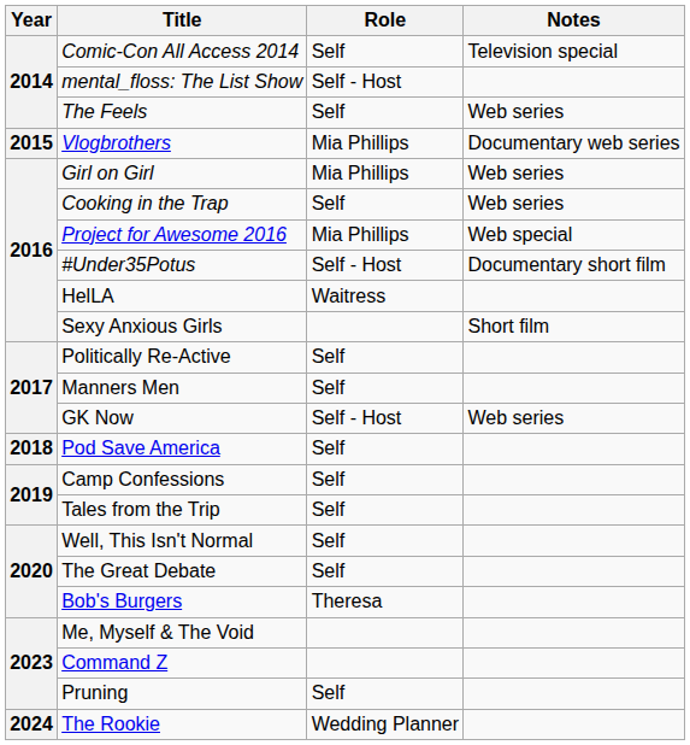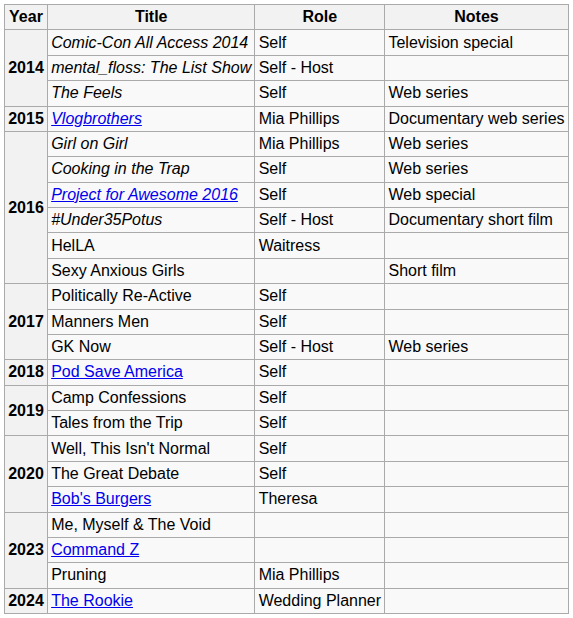 <table class="wikitable plainrowheaders sortable">
 <tr>
 <th scope="col">Year</th>
 <th scope="col">Title</th>
 <th scope="col">Role</th>
 <th class="unsortable">Notes</th>
 </tr>
 <tr>
 <th scope="row" rowspan="3">2014</th>
 <td><em>Comic-Con All Access 2014</em></td>
 <td>Self</td>
 <td>Television special</td>
 </tr>
 <tr>
 <td><em>mental_floss: The List Show</em></td>
 <td>Self - Host</td>
 <td></td>
 </tr>
 <tr>
 <td><em>The Feels</em></td>
 <td>Self</td>
 <td>Web series</td>
 </tr>
 <tr>
 <th scope="row">2015</th>
 <td><em><a href='#'>Vlogbrothers</a></em></td>
 <td>Mia Phillips</td>
 <td>Documentary web series</td>
 </tr>
 <tr>
 <th scope="row" rowspan="6">2016</th>
 <td><em>Girl on Girl</em></td>
 <td>Mia Phillips</td>
 <td>Web series</td>
 </tr>
 <tr>
 <td><em>Cooking in the Trap</em></td>
 <td>Self</td>
 <td>Web series</td>
 </tr>
 <tr>
 <td><em><a href='#'>Project for Awesome 2016</a></em></td>
-<td>Mia Phillips</td>
+<td>Self</td>
 <td>Web special</td>
 </tr>
 <tr>
 <td><em>#Under35Potus</td>
 <td>Self - Host</td>
 <td>Documentary short film</td>
 </tr>
 <tr>
 <td></em>HelLA<em></td>
 <td>Waitress</td>
 <td></td>
 </tr>
 <tr>
 <td></em>Sexy Anxious Girls<em></td>
 <td></td>
 <td>Short film</td>
 </tr>
 <tr>
 <th scope="row" rowspan="3">2017</th>
 <td></em>Politically Re-Active<em></td>
 <td>Self</td>
 <td></td>
 </tr>
 <tr>
 <td></em>Manners Men<em></td>
 <td>Self</td>
 <td></td>
 </tr>
 <tr>
 <td></em>GK Now<em></td>
 <td>Self - Host</td>
 <td>Web series</td>
 </tr>
 <tr>
 <th scope="row">2018</th>
 <td></em><a href='#'>Pod Save America</a><em></td>
 <td>Self</td>
 <td></td>
 </tr>
 <tr>
 <th scope="row" rowspan="2">2019</th>
 <td></em>Camp Confessions<em></td>
 <td>Self</td>
 <td></td>
 </tr>
 <tr>
 <td></em>Tales from the Trip<em></td>
 <td>Self</td>
 <td></td>
 </tr>
 <tr>
 <th scope="row" rowspan="3">2020</th>
 <td></em>Well, This Isn't Normal<em></td>
 <td>Self</td>
 <td></td>
 </tr>
 <tr>
 <td></em>The Great Debate<em></td>
 <td>Self</td>
 <td></td>
 </tr>
 <tr>
 <td></em><a href='#'>Bob's Burgers</a><em></td>
 <td>Theresa</td>
 <td></td>
 </tr>
 <tr>
 <th scope="row" rowspan="3">2023</th>
 <td></em>Me, Myself & The Void<em></td>
 <td></td>
 <td></td>
 </tr>
 <tr>
 <td></em><a href='#'>Command Z</a><em></td>
 <td></td>
 <td></td>
 </tr>
 <tr>
 <td></em>Pruning<em></td>
-<td>Self</td>
+<td>Mia Phillips</td>
 <td></td>
 </tr>
 <tr>
 <th scope="row">2024</th>
 <td></em><a href='#'>The Rookie</a><em></td>
 <td>Wedding Planner</td>
 <td></td>
 </tr>
 </table>
